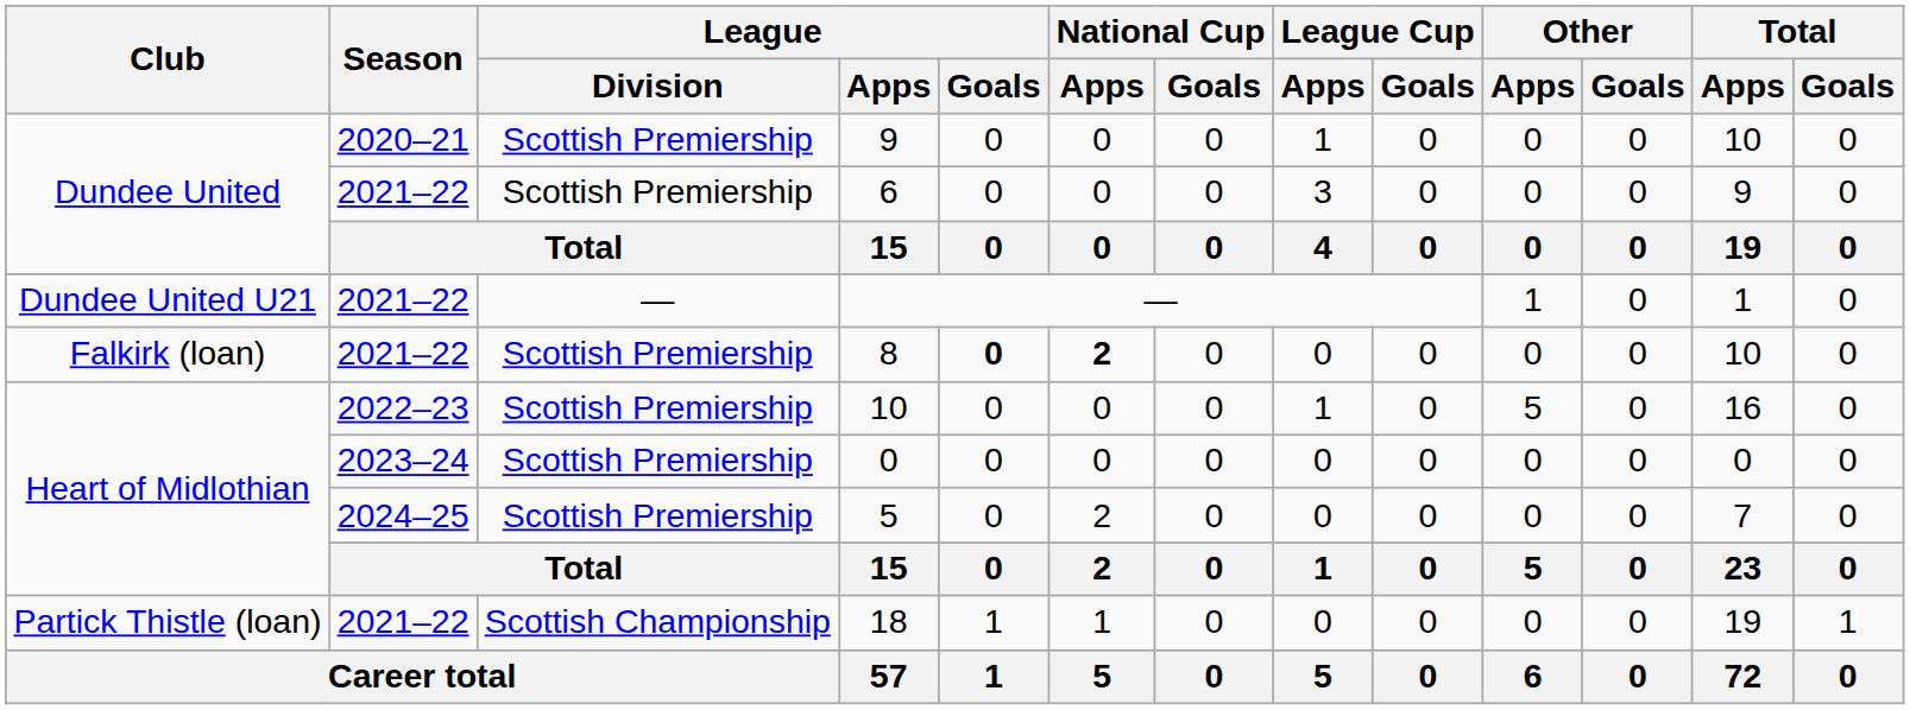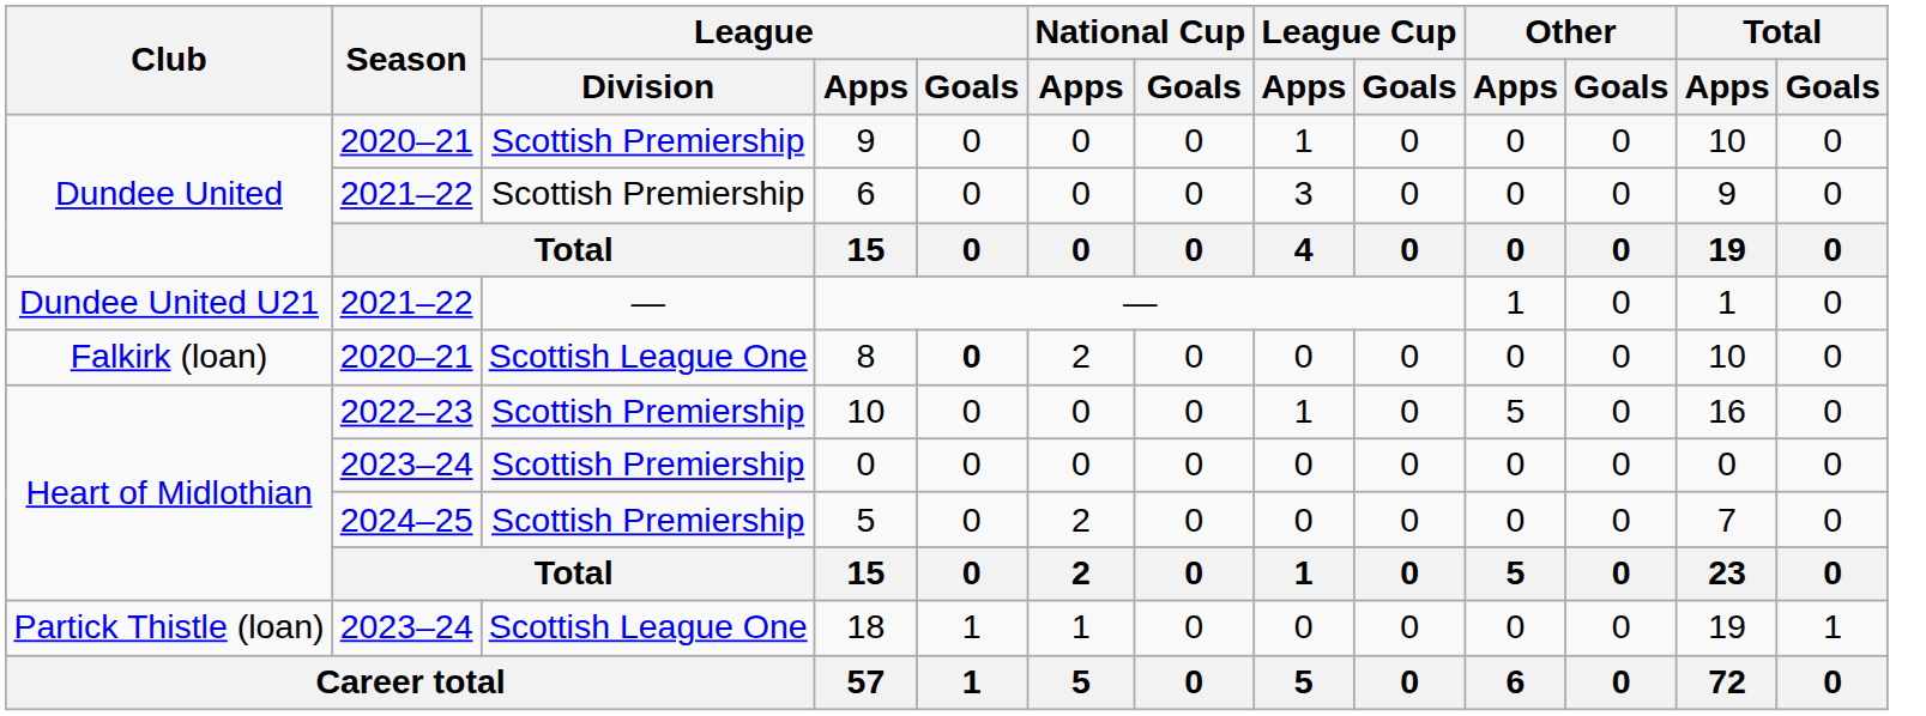 <table class="wikitable" style="text-align: center">
 <tr>
 <th rowspan="2">Club</th>
 <th rowspan="2">Season</th>
 <th colspan="3">League</th>
 <th colspan="2">National Cup</th>
 <th colspan="2">League Cup</th>
 <th colspan="2">Other</th>
 <th colspan="2">Total</th>
 </tr>
 <tr>
 <th>Division</th>
 <th>Apps</th>
 <th>Goals</th>
 <th>Apps</th>
 <th>Goals</th>
 <th>Apps</th>
 <th>Goals</th>
 <th>Apps</th>
 <th>Goals</th>
 <th>Apps</th>
 <th>Goals</th>
 </tr>
 <tr>
 <td rowspan=3><a href='#'>Dundee United</a></td>
 <td><a href='#'>2020–21</a></td>
 <td><a href='#'>Scottish Premiership</a></td>
 <td>9</td>
 <td>0</td>
 <td>0</td>
 <td>0</td>
 <td>1</td>
 <td>0</td>
 <td>0</td>
 <td>0</td>
 <td>10</td>
 <td>0</td>
 </tr>
 <tr>
 <td><a href='#'>2021–22</a></td>
 <td>Scottish Premiership</td>
 <td>6</td>
 <td>0</td>
 <td>0</td>
 <td>0</td>
 <td>3</td>
 <td>0</td>
 <td>0</td>
 <td>0</td>
 <td>9</td>
 <td>0</td>
 </tr>
 <tr>
 <th colspan=2>Total</th>
 <th>15</th>
 <th>0</th>
 <th>0</th>
 <th>0</th>
 <th>4</th>
 <th>0</th>
 <th>0</th>
 <th>0</th>
 <th>19</th>
 <th>0</th>
 </tr>
 <tr>
 <td><a href='#'>Dundee United U21</a></td>
 <td><a href='#'>2021–22</a></td>
 <td>—</td>
 <td colspan=6>—</td>
 <td>1</td>
 <td>0</td>
 <td>1</td>
 <td>0</td>
 </tr>
 <tr>
 <td><a href='#'>Falkirk</a> (loan)</td>
-<td><a href='#'>2021–22</a></td>
-<td><a href='#'>Scottish Premiership</a></td>
+<td><a href='#'>2020–21</a></td>
+<td><a href='#'>Scottish League One</a></td>
 <td>8</td>
 <td><strong>0</strong></td>
-<td><strong>2</strong></td>
+<td>2</td>
 <td>0</td>
 <td>0</td>
 <td>0</td>
 <td>0</td>
 <td>0</td>
 <td>10</td>
 <td>0</td>
 </tr>
 <tr>
 <td rowspan="4"><a href='#'>Heart of Midlothian</a></td>
 <td><a href='#'>2022–23</a></td>
 <td><a href='#'>Scottish Premiership</a></td>
 <td>10</td>
 <td>0</td>
 <td>0</td>
 <td>0</td>
 <td>1</td>
 <td>0</td>
 <td>5</td>
 <td>0</td>
 <td>16</td>
 <td>0</td>
 </tr>
 <tr>
 <td><a href='#'>2023–24</a></td>
 <td><a href='#'>Scottish Premiership</a></td>
 <td>0</td>
 <td>0</td>
 <td>0</td>
 <td>0</td>
 <td>0</td>
 <td>0</td>
 <td>0</td>
 <td>0</td>
 <td>0</td>
 <td>0</td>
 </tr>
 <tr>
 <td><a href='#'>2024–25</a></td>
 <td><a href='#'>Scottish Premiership</a></td>
 <td>5</td>
 <td>0</td>
 <td>2</td>
 <td>0</td>
 <td>0</td>
 <td>0</td>
 <td>0</td>
 <td>0</td>
 <td>7</td>
 <td>0</td>
 </tr>
 <tr>
 <th colspan=2>Total</th>
 <th>15</th>
 <th>0</th>
 <th>2</th>
 <th>0</th>
 <th>1</th>
 <th>0</th>
 <th>5</th>
 <th>0</th>
 <th>23</th>
 <th>0</th>
 </tr>
 <tr>
 <td><a href='#'>Partick Thistle</a> (loan)</td>
-<td><a href='#'>2021–22</a></td>
-<td><a href='#'>Scottish Championship</a></td>
+<td><a href='#'>2023–24</a></td>
+<td><a href='#'>Scottish League One</a></td>
 <td>18</td>
 <td>1</td>
 <td>1</td>
 <td>0</td>
 <td>0</td>
 <td>0</td>
 <td>0</td>
 <td>0</td>
 <td>19</td>
 <td>1</td>
 </tr>
 <tr>
 <th colspan="3">Career total</th>
 <th>57</th>
 <th>1</th>
 <th>5</th>
 <th>0</th>
 <th>5</th>
 <th>0</th>
 <th>6</th>
 <th>0</th>
 <th>72</th>
 <th>0</th>
 </tr>
 </table>
